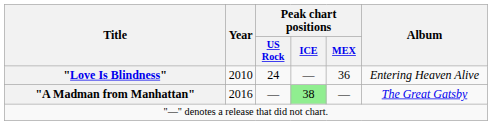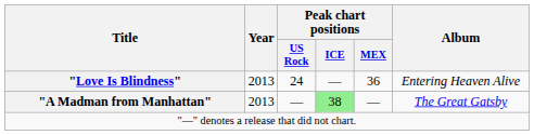 <table class="wikitable plainrowheaders" style="text-align:center;">
 <tr>
 <th scope="col" rowspan="2" style="width:18em;">Title</th>
 <th scope="col" rowspan="2" style="width:1em;">Year</th>
 <th scope="col" colspan="3">Peak chart positions</th>
 <th scope="col" rowspan="2" style="width:10em;">Album</th>
 </tr>
 <tr>
 <th style="width:3em;font-size:85%"><a href='#'>US<br>Rock</a><br></th>
 <th style="width:3em;font-size:85%"><a href='#'>ICE</a><br></th>
 <th style="width:3em;font-size:85%"><a href='#'>MEX</a><br></th>
 </tr>
 <tr>
 <th scope="row">"<a href='#'>Love Is Blindness</a>"</th>
-<td>2010</td>
+<td>2013</td>
 <td>24</td>
 <td>—</td>
 <td>36</td>
 <td><em>Entering Heaven Alive</em></td>
 </tr>
 <tr>
 <th scope="row">"A Madman from Manhattan"</th>
-<td>2016</td>
+<td>2013</td>
 <td>—</td>
 <td style="background: lightgreen;">38</td>
 <td>—</td>
 <td><em><a href='#'>The Great Gatsby</a></em></td>
 </tr>
 <tr>
 <td colspan="14" style="font-size:85%">"—" denotes a release that did not chart.</td>
 </tr>
 </table>
